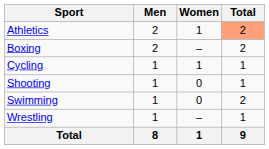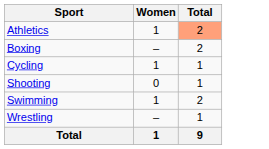 <table class="wikitable sortable" style="text-align:center;">
 <tr>
 <th width=180>Sport</th>
-<th width=55>Men</th>
 <th width=55>Women</th>
 <th width=55>Total</th>
 </tr>
 <tr>
 <td align=left><a href='#'>Athletics</a></td>
-<td>2</td>
 <td>1</td>
 <td style="background: lightsalmon;">2</td>
 </tr>
 <tr>
 <td align=left><a href='#'>Boxing</a></td>
-<td>2</td>
 <td>–</td>
 <td>2</td>
 </tr>
 <tr>
 <td align=left><a href='#'>Cycling</a></td>
 <td>1</td>
 <td>1</td>
-<td>1</td>
 </tr>
 <tr>
 <td align=left><a href='#'>Shooting</a></td>
-<td>1</td>
 <td>0</td>
 <td>1</td>
 </tr>
 <tr>
 <td align=left><a href='#'>Swimming</a></td>
 <td>1</td>
-<td>0</td>
 <td>2</td>
 </tr>
 <tr>
 <td align=left><a href='#'>Wrestling</a></td>
-<td>1</td>
 <td>–</td>
 <td>1</td>
 </tr>
 <tr>
 <th>Total</th>
-<th>8</th>
 <th>1</th>
 <th>9</th>
 </tr>
 </table>
